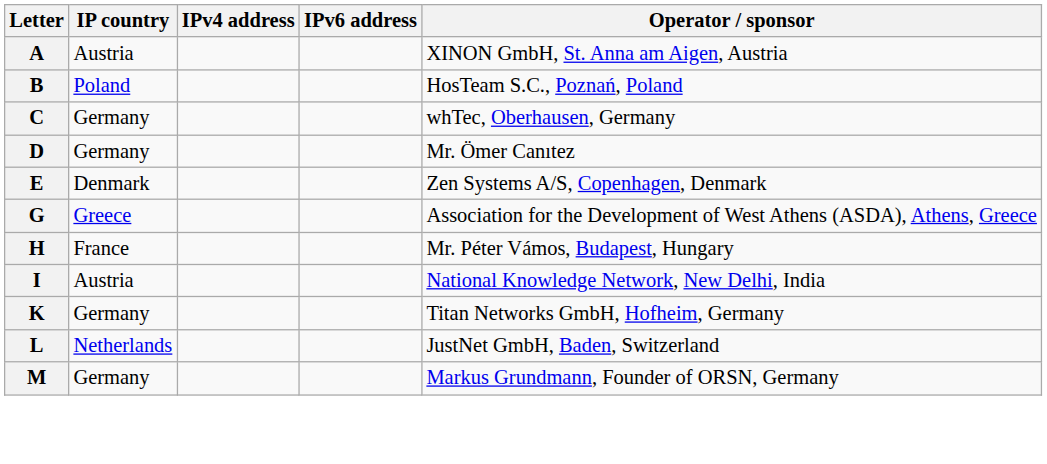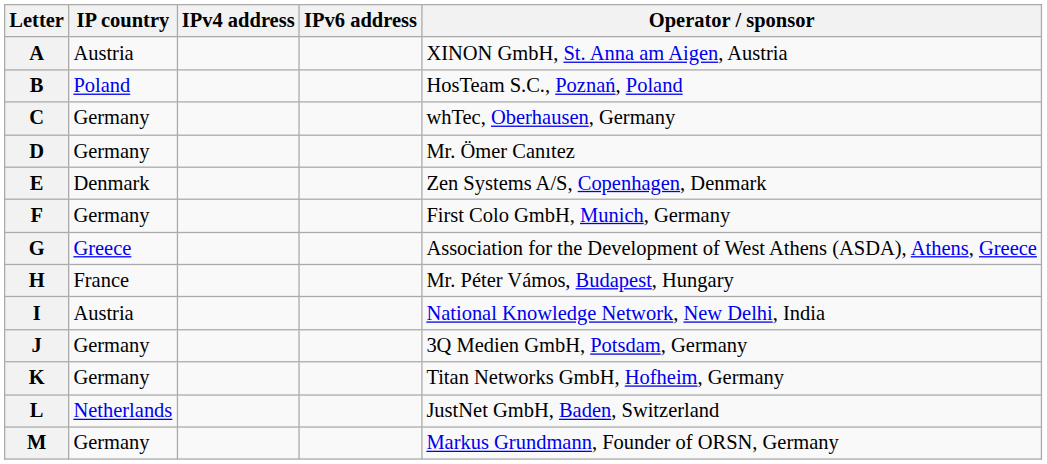 <table class="wikitable">
 <tr ---->
 <th>Letter</th>
 <th>IP country</th>
 <th>IPv4 address</th>
 <th>IPv6 address</th>
 <th>Operator / sponsor</th>
 </tr>
 <tr ---->
 <th>A</th>
 <td> Austria</td>
 <td></td>
 <td></td>
 <td>XINON GmbH, <a href='#'>St. Anna am Aigen</a>, Austria</td>
 </tr>
 <tr ---->
 <th>B</th>
 <td> <a href='#'>Poland</a></td>
 <td></td>
 <td></td>
 <td>HosTeam S.C., <a href='#'>Poznań</a>, <a href='#'>Poland</a></td>
 </tr>
 <tr ---->
 <th>C</th>
 <td> Germany</td>
 <td></td>
 <td></td>
 <td>whTec, <a href='#'>Oberhausen</a>, Germany</td>
 </tr>
 <tr ---->
 <th>D</th>
 <td> Germany</td>
 <td></td>
 <td></td>
 <td>Mr. Ömer Canıtez</td>
 </tr>
 <tr ---->
 <th>E</th>
 <td> Denmark</td>
 <td></td>
 <td></td>
 <td>Zen Systems A/S, <a href='#'>Copenhagen</a>, Denmark</td>
 </tr>
 <tr ---->
+<th>F</th>
+<td> Germany</td>
+<td></td>
+<td></td>
+<td>First Colo GmbH, <a href='#'>Munich</a>, Germany</td>
+</tr>
+<tr ---->
 <th>G</th>
 <td> <a href='#'>Greece</a></td>
 <td></td>
 <td></td>
 <td>Association for the Development of West Athens (ASDA), <a href='#'>Athens</a>, <a href='#'>Greece</a></td>
 </tr>
 <tr ---->
 <th>H</th>
 <td> France</td>
 <td></td>
 <td></td>
 <td>Mr. Péter Vámos, <a href='#'>Budapest</a>, Hungary</td>
 </tr>
 <tr ---->
 <th>I</th>
 <td> Austria</td>
 <td></td>
 <td></td>
 <td><a href='#'>National Knowledge Network</a>, <a href='#'>New Delhi</a>, India</td>
+</tr>
+<tr ---->
+<th>J</th>
+<td> Germany</td>
+<td></td>
+<td></td>
+<td>3Q Medien GmbH, <a href='#'>Potsdam</a>, Germany</td>
 </tr>
 <tr ---->
 <th>K</th>
 <td> Germany</td>
 <td></td>
 <td></td>
 <td>Titan Networks GmbH, <a href='#'>Hofheim</a>, Germany</td>
 </tr>
 <tr ---->
 <th>L</th>
 <td> <a href='#'>Netherlands</a></td>
 <td></td>
 <td></td>
 <td>JustNet GmbH, <a href='#'>Baden</a>, Switzerland</td>
 </tr>
 <tr ---->
 <th>M</th>
 <td> Germany</td>
 <td></td>
 <td></td>
 <td><a href='#'>Markus Grundmann</a>, Founder of ORSN, Germany</td>
 </tr>
 </table>
